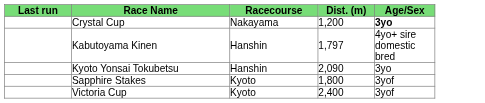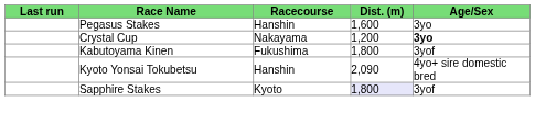 <table class = "sortable" | border="1" cellpadding="0" style="border-collapse: collapse; font-size:90%">
 <tr bgcolor="#77dd77" align="center">
 <th>Last run</th>
 <th>Race Name</th>
 <th>Racecourse</th>
 <th>Dist. (m)</th>
 <th>Age/Sex</th>
+</tr>
+<tr>
+<td width=95px></td>
+<td width=225px>Pegasus Stakes</td>
+<td width=125px>Hanshin</td>
+<td width=80px>1,600</td>
+<td width=150px>3yo</td>
 </tr>
 <tr>
 <td width=95px></td>
 <td width=225px>Crystal Cup</td>
 <td width=125px>Nakayama</td>
 <td width=80px>1,200</td>
 <td width=85px><strong>3yo</strong></td>
 </tr>
 <tr>
 <td width=95px></td>
 <td width=225px>Kabutoyama Kinen</td>
-<td width=125px>Hanshin</td>
-<td width=80px>1,797</td>
-<td width=85px>4yo+ sire domestic bred</td>
+<td width=125px>Fukushima</td>
+<td width=80px>1,800</td>
+<td width=85px>3yof</td>
 </tr>
 <tr>
 <td width=95px></td>
 <td width=225px>Kyoto Yonsai Tokubetsu</td>
 <td width=125px>Hanshin</td>
 <td width=80px>2,090</td>
-<td width=85px>3yo</td>
+<td width=85px>4yo+ sire domestic bred</td>
 </tr>
 <tr>
 <td width=95px></td>
 <td width=225px>Sapphire Stakes</td>
 <td width=125px>Kyoto</td>
-<td width=80px>1,800</td>
-<td width=85px>3yof</td>
-</tr>
-<tr>
-<td width=95px></td>
-<td width=225px>Victoria Cup</td>
-<td width=125px>Kyoto</td>
-<td width=80px>2,400</td>
+<td width=80px style="background: lavender;">1,800</td>
 <td width=85px>3yof</td>
 </tr>
 </table>
